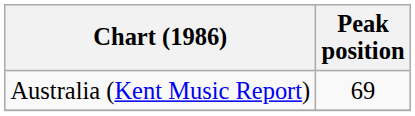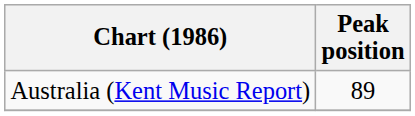 <table class="wikitable sortable">
 <tr>
 <th>Chart (1986)</th>
 <th>Peak<br>position</th>
 </tr>
 <tr>
 <td>Australia (<a href='#'>Kent Music Report</a>)</td>
-<td style="text-align:center;">69</td>
+<td style="text-align:center;">89</td>
 </tr>
 <tr>
 </tr>
 </table>
